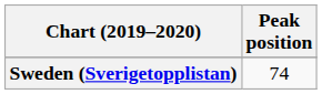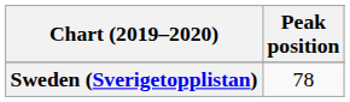 <table class="wikitable sortable plainrowheaders" style="text-align:center">
 <tr>
 <th scope="col">Chart (2019–2020)</th>
 <th scope="col">Peak<br>position</th>
 </tr>
 <tr>
 </tr>
 <tr>
 </tr>
 <tr>
 <th scope="row">Sweden (<a href='#'>Sverigetopplistan</a>)</th>
-<td>74</td>
+<td>78</td>
 </tr>
 </table>
